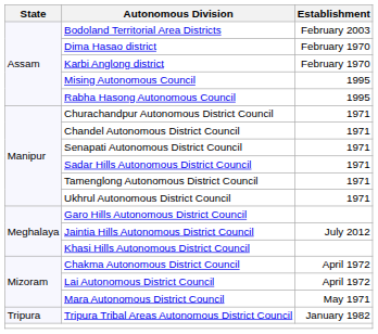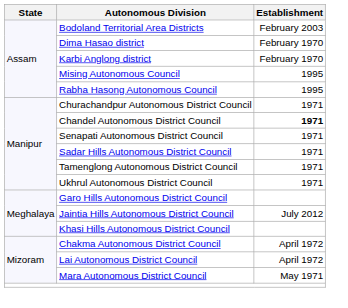 <table class="wikitable" style="font-size:0.9em; background:#fff;">
 <tr>
 <th>State</th>
 <th>Autonomous Division</th>
 <th>Establishment</th>
 </tr>
 <tr>
 <td rowspan="5" style="background:#f7f7fe;">Assam</td>
 <td><a href='#'>Bodoland Territorial Area Districts</a></td>
 <td style="text-align:right;">February 2003</td>
 </tr>
 <tr>
 <td><a href='#'>Dima Hasao district</a></td>
 <td style="text-align:right;">February 1970</td>
 </tr>
 <tr>
 <td><a href='#'>Karbi Anglong district</a></td>
 <td style="text-align:right;">February 1970</td>
 </tr>
 <tr>
 <td><a href='#'>Mising Autonomous Council</a></td>
 <td style="text-align:right;">1995</td>
 </tr>
 <tr>
 <td><a href='#'>Rabha Hasong Autonomous Council</a></td>
 <td style="text-align:right;">1995</td>
 </tr>
 <tr>
 <td rowspan="6" style="background:#f7f7fe;">Manipur</td>
 <td>Churachandpur Autonomous District Council</td>
 <td style="text-align:right;">1971</td>
 </tr>
 <tr>
 <td>Chandel Autonomous District Council</td>
-<td style="text-align:right;">1971</td>
+<td style="text-align:right;"><strong>1971</strong></td>
 </tr>
 <tr>
 <td>Senapati Autonomous District Council</td>
 <td style="text-align:right;">1971</td>
 </tr>
 <tr>
 <td><a href='#'>Sadar Hills Autonomous District Council</a></td>
 <td style="text-align:right;">1971</td>
 </tr>
 <tr>
 <td>Tamenglong Autonomous District Council</td>
 <td style="text-align:right;">1971</td>
 </tr>
 <tr>
 <td>Ukhrul Autonomous District Council</td>
 <td style="text-align:right;">1971</td>
 </tr>
 <tr>
 <td rowspan="3" style="background:#f7f7fe;">Meghalaya</td>
 <td><a href='#'>Garo Hills Autonomous District Council</a></td>
 <td></td>
 </tr>
 <tr>
 <td><a href='#'>Jaintia Hills Autonomous District Council</a></td>
 <td style="text-align:right;">July 2012</td>
 </tr>
 <tr>
 <td><a href='#'>Khasi Hills Autonomous District Council</a></td>
 <td></td>
 </tr>
 <tr>
 <td rowspan="3" style="background:#f7f7fe;">Mizoram</td>
 <td><a href='#'>Chakma Autonomous District Council</a></td>
 <td style="text-align:right;">April 1972</td>
 </tr>
 <tr>
 <td><a href='#'>Lai Autonomous District Council</a></td>
 <td style="text-align:right;">April 1972</td>
 </tr>
 <tr>
 <td><a href='#'>Mara Autonomous District Council</a></td>
 <td style="text-align:right;">May 1971</td>
 </tr>
 <tr>
-<td style="background:#f7f7fe;">Tripura</td>
-<td><a href='#'>Tripura Tribal Areas Autonomous District Council</a></td>
-<td style="text-align:right;">January 1982</td>
-</tr>
-<tr>
 <td colspan="3" style="text-align:left;"></td>
 </tr>
 </table>
